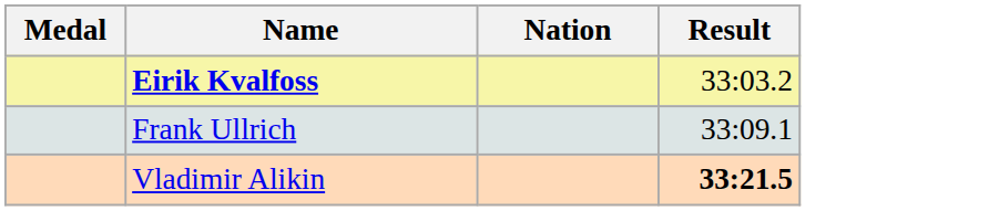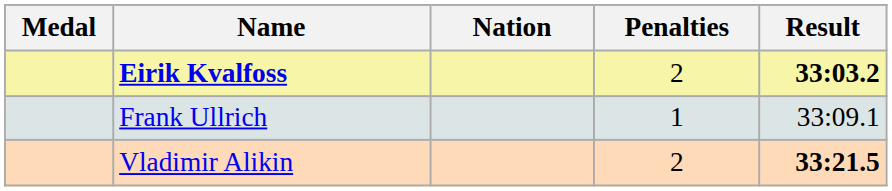 <table class=wikitable style="border:1px solid #AAAAAA;font-size:90%">
 <tr bgcolor="#E4E4E4">
 <th style="border-bottom:1px solid #AAAAAA" width=50>Medal</th>
 <th style="border-bottom:1px solid #AAAAAA" width=160>Name</th>
 <th style="border-bottom:1px solid #AAAAAA" width=80>Nation</th>
+<th style="border-bottom:1px solid #AAAAAA" width=80>Penalties</th>
 <th style="border-bottom:1px solid #AAAAAA" width=60>Result</th>
 </tr>
 <tr bgcolor="#F7F6A8">
 <td align="center"></td>
 <td><strong><a href='#'>Eirik Kvalfoss</a></strong></td>
 <td align="center"></td>
-<td align="right">33:03.2</td>
+<td align="center">2</td>
+<td align="right"><strong>33:03.2</strong></td>
 </tr>
 <tr bgcolor="#DCE5E5">
 <td align="center"></td>
 <td><a href='#'>Frank Ullrich</a></td>
 <td align="center"></td>
+<td align="center">1</td>
 <td align="right">33:09.1</td>
 </tr>
 <tr bgcolor="#FFDAB9">
 <td align="center"></td>
 <td><a href='#'>Vladimir Alikin</a></td>
 <td align="center"></td>
+<td align="center">2</td>
 <td align="right"><strong>33:21.5</strong></td>
 </tr>
 </table>
